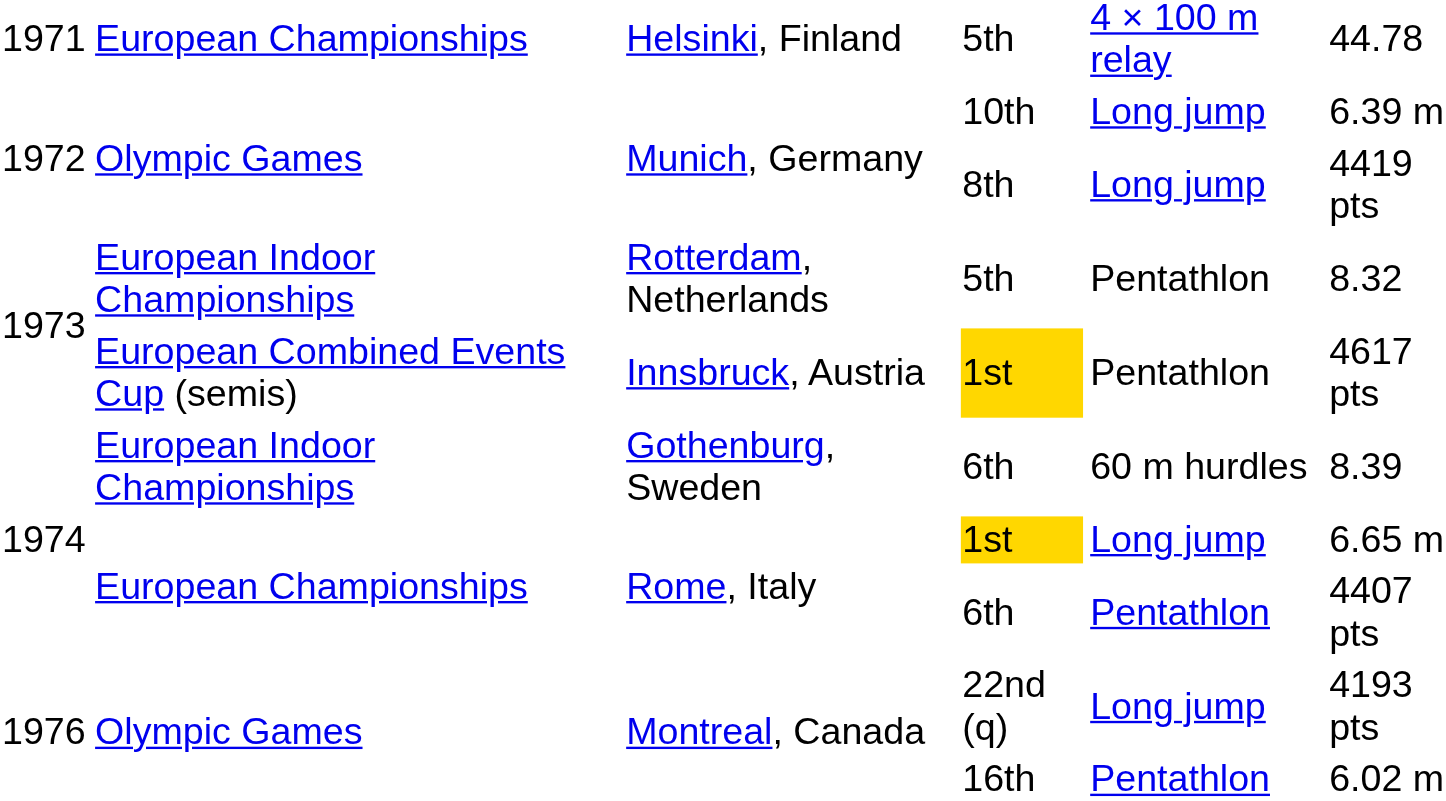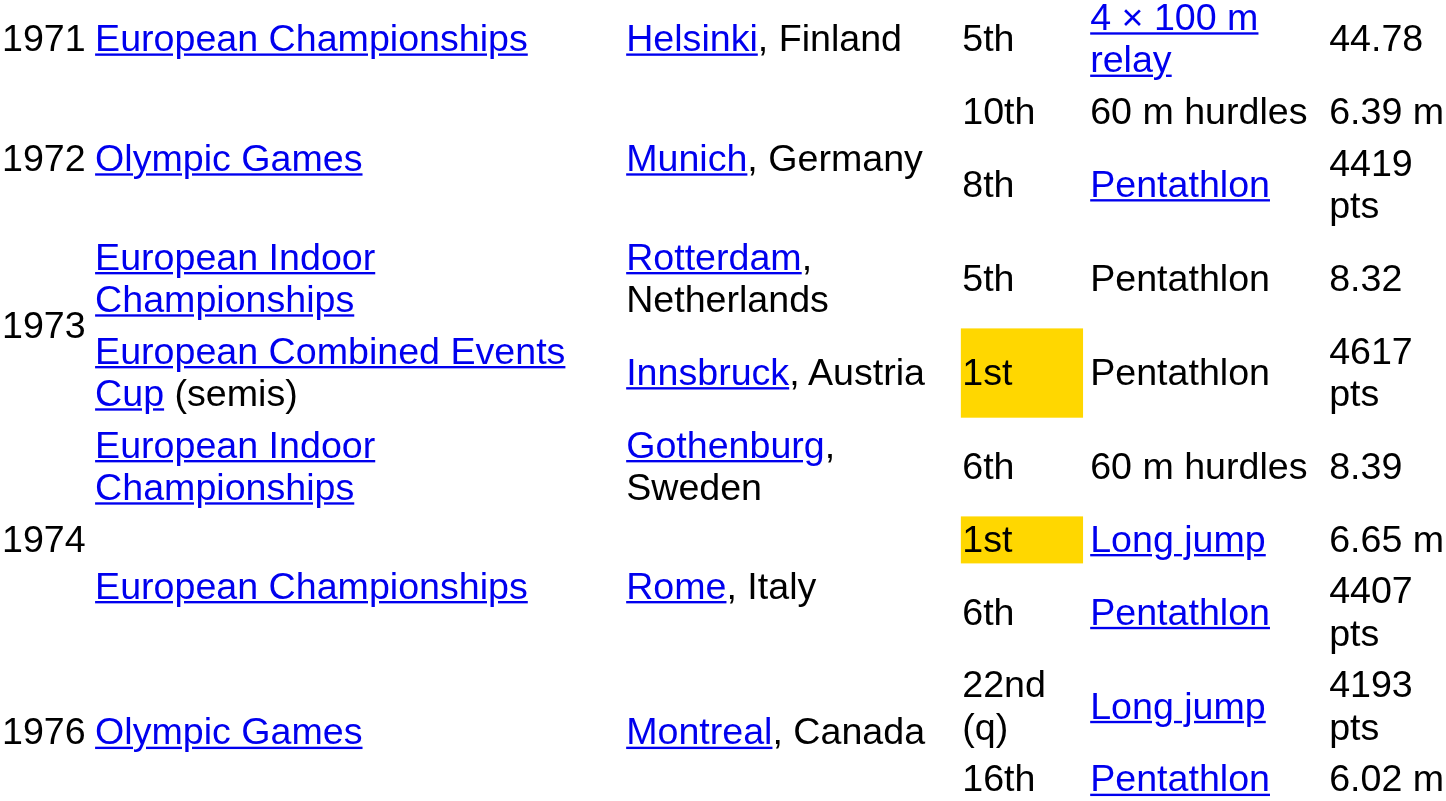 <table>
 <tr>
 <td>1971</td>
 <td><a href='#'>European Championships</a></td>
 <td><a href='#'>Helsinki</a>, Finland</td>
 <td>5th</td>
 <td><a href='#'>4 × 100 m relay</a></td>
 <td>44.78</td>
 </tr>
 <tr>
 <td rowspan=2>1972</td>
 <td rowspan=2><a href='#'>Olympic Games</a></td>
 <td rowspan=2><a href='#'>Munich</a>, Germany</td>
 <td>10th</td>
-<td><a href='#'>Long jump</a></td>
+<td>60 m hurdles</td>
 <td>6.39 m</td>
 </tr>
 <tr>
 <td>8th</td>
-<td><a href='#'>Long jump</a></td>
+<td><a href='#'>Pentathlon</a></td>
 <td>4419 pts</td>
 </tr>
 <tr>
 <td rowspan=2>1973</td>
 <td><a href='#'>European Indoor Championships</a></td>
 <td><a href='#'>Rotterdam</a>, Netherlands</td>
 <td>5th</td>
 <td>Pentathlon</td>
 <td>8.32</td>
 </tr>
 <tr>
 <td><a href='#'>European Combined Events Cup</a> (semis)</td>
 <td><a href='#'>Innsbruck</a>, Austria</td>
 <td bgcolor=gold>1st</td>
 <td>Pentathlon</td>
 <td>4617 pts</td>
 </tr>
 <tr>
 <td rowspan=3>1974</td>
 <td><a href='#'>European Indoor Championships</a></td>
 <td><a href='#'>Gothenburg</a>, Sweden</td>
 <td>6th</td>
 <td>60 m hurdles</td>
 <td>8.39</td>
 </tr>
 <tr>
 <td rowspan=2><a href='#'>European Championships</a></td>
 <td rowspan=2><a href='#'>Rome</a>, Italy</td>
 <td bgcolor=gold>1st</td>
 <td><a href='#'>Long jump</a></td>
 <td>6.65 m</td>
 </tr>
 <tr>
 <td>6th</td>
 <td><a href='#'>Pentathlon</a></td>
 <td>4407 pts</td>
 </tr>
 <tr>
 <td rowspan=2>1976</td>
 <td rowspan=2><a href='#'>Olympic Games</a></td>
 <td rowspan=2><a href='#'>Montreal</a>, Canada</td>
 <td>22nd (q)</td>
 <td><a href='#'>Long jump</a></td>
 <td>4193 pts</td>
 </tr>
 <tr>
 <td>16th</td>
 <td><a href='#'>Pentathlon</a></td>
 <td>6.02 m</td>
 </tr>
 </table>
